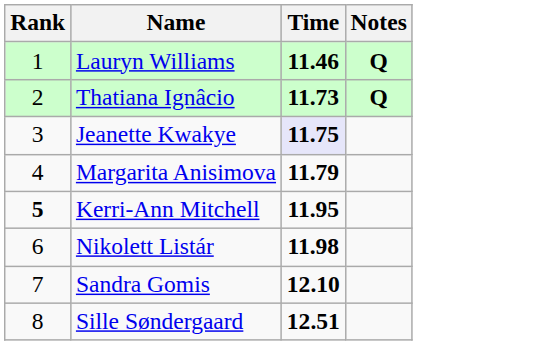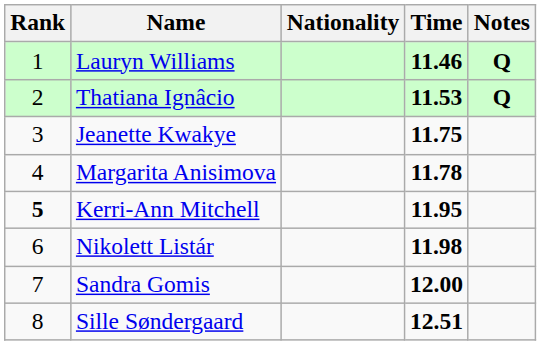 <table class="wikitable sortable" style="text-align:center">
 <tr>
 <th>Rank</th>
 <th>Name</th>
+<th>Nationality</th>
 <th>Time</th>
 <th>Notes</th>
 </tr>
 <tr bgcolor=ccffcc>
 <td>1</td>
 <td align=left><a href='#'>Lauryn Williams</a></td>
+<td align=left></td>
 <td><strong>11.46</strong></td>
 <td><strong>Q</strong></td>
 </tr>
 <tr bgcolor=ccffcc>
 <td>2</td>
 <td align=left><a href='#'>Thatiana Ignâcio</a></td>
-<td><strong>11.73</strong></td>
+<td align=left></td>
+<td><strong>11.53</strong></td>
 <td><strong>Q</strong></td>
 </tr>
 <tr>
 <td>3</td>
 <td align=left><a href='#'>Jeanette Kwakye</a></td>
-<td style="background: lavender;"><strong>11.75</strong></td>
+<td align=left></td>
+<td><strong>11.75</strong></td>
 <td></td>
 </tr>
 <tr>
 <td>4</td>
 <td align=left><a href='#'>Margarita Anisimova</a></td>
-<td><strong>11.79</strong></td>
+<td align=left></td>
+<td><strong>11.78</strong></td>
 <td></td>
 </tr>
 <tr>
 <td><strong>5</strong></td>
 <td align=left><a href='#'>Kerri-Ann Mitchell</a></td>
+<td align=left></td>
 <td><strong>11.95</strong></td>
 <td></td>
 </tr>
 <tr>
 <td>6</td>
 <td align=left><a href='#'>Nikolett Listár</a></td>
+<td align=left></td>
 <td><strong>11.98</strong></td>
 <td></td>
 </tr>
 <tr>
 <td>7</td>
 <td align=left><a href='#'>Sandra Gomis</a></td>
-<td><strong>12.10</strong></td>
+<td align=left></td>
+<td><strong>12.00</strong></td>
 <td></td>
 </tr>
 <tr>
 <td>8</td>
 <td align=left><a href='#'>Sille Søndergaard</a></td>
+<td align=left></td>
 <td><strong>12.51</strong></td>
 <td></td>
 </tr>
 </table>
